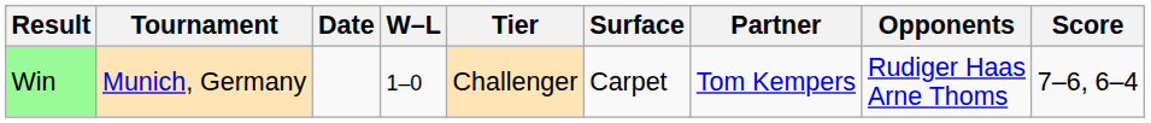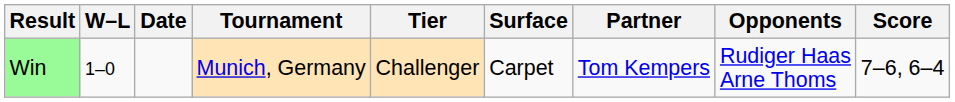 <table class="sortable wikitable">
 <tr>
 <th>Result</th>
+<th class="unsortable">W–L</th>
+<th>Date</th>
 <th>Tournament</th>
-<th>Date</th>
-<th class="unsortable">W–L</th>
 <th>Tier</th>
 <th>Surface</th>
 <th>Partner</th>
 <th>Opponents</th>
 <th class="unsortable">Score</th>
 </tr>
 <tr>
 <td style="background:#98fb98;">Win</td>
+<td><small>1–0</small></td>
+<td></td>
 <td style="background:moccasin;"><a href='#'>Munich</a>, Germany</td>
-<td></td>
-<td><small>1–0</small></td>
 <td style="background:moccasin;">Challenger</td>
 <td>Carpet</td>
 <td> <a href='#'>Tom Kempers</a></td>
 <td> <a href='#'>Rudiger Haas</a> <br>  <a href='#'>Arne Thoms</a></td>
 <td>7–6, 6–4</td>
 </tr>
 </table>
